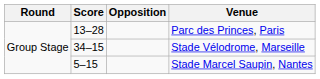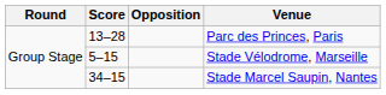 <table class="wikitable">
 <tr>
 <th>Round</th>
 <th>Score</th>
 <th>Opposition</th>
 <th>Venue</th>
 </tr>
 <tr>
 <td rowspan="3">Group Stage</td>
 <td>13–28</td>
 <td></td>
 <td><a href='#'>Parc des Princes</a>, <a href='#'>Paris</a></td>
 </tr>
 <tr>
-<td>34–15</td>
+<td>5–15</td>
 <td></td>
 <td><a href='#'>Stade Vélodrome</a>, <a href='#'>Marseille</a></td>
 </tr>
 <tr>
-<td>5–15</td>
+<td>34–15</td>
 <td></td>
 <td><a href='#'>Stade Marcel Saupin</a>, <a href='#'>Nantes</a></td>
 </tr>
 </table>
